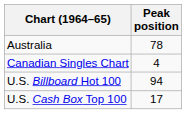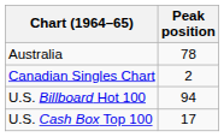 <table class="wikitable sortable">
 <tr>
 <th>Chart (1964–65)</th>
 <th>Peak<br>position</th>
 </tr>
 <tr>
 <td>Australia</td>
 <td align="center">78</td>
 </tr>
 <tr>
 <td><a href='#'>Canadian Singles Chart</a></td>
-<td align="center">4</td>
+<td align="center">2</td>
 </tr>
 <tr>
 <td>U.S. <a href='#'><em>Billboard</em> Hot 100</a></td>
 <td align="center">94</td>
 </tr>
 <tr>
 <td>U.S. <a href='#'><em>Cash Box</em> Top 100</a></td>
 <td align="center">17</td>
 </tr>
 </table>
